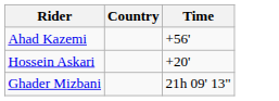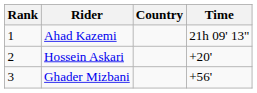 <table class="wikitable">
 <tr>
+<th>Rank</th>
 <th>Rider</th>
 <th>Country</th>
 <th>Time</th>
 </tr>
 <tr>
+<td>1</td>
 <td><a href='#'>Ahad Kazemi</a></td>
 <td></td>
-<td>+56'</td>
+<td>21h 09' 13"</td>
 </tr>
 <tr>
+<td>2</td>
 <td><a href='#'>Hossein Askari</a></td>
 <td></td>
 <td>+20'</td>
 </tr>
 <tr>
+<td>3</td>
 <td><a href='#'>Ghader Mizbani</a></td>
 <td></td>
-<td>21h 09' 13"</td>
+<td>+56'</td>
 </tr>
 </table>
